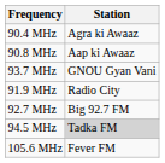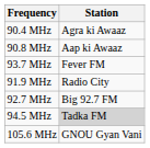 <table class="wikitable floatright">
 <tr>
 <th>Frequency</th>
 <th>Station</th>
 </tr>
 <tr>
 <td>90.4 MHz</td>
 <td>Agra ki Awaaz</td>
 </tr>
 <tr>
 <td>90.8 MHz</td>
 <td>Aap ki Awaaz</td>
 </tr>
 <tr>
 <td>93.7 MHz</td>
-<td>GNOU Gyan Vani</td>
+<td>Fever FM</td>
 </tr>
 <tr>
 <td>91.9 MHz</td>
 <td>Radio City</td>
 </tr>
 <tr>
 <td>92.7 MHz</td>
 <td>Big 92.7 FM</td>
 </tr>
 <tr>
 <td>94.5 MHz</td>
 <td style="background: lightgrey;">Tadka FM</td>
 </tr>
 <tr>
 <td>105.6 MHz</td>
-<td>Fever FM</td>
+<td>GNOU Gyan Vani</td>
 </tr>
 </table>
